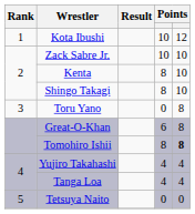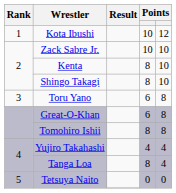 <table class="wikitable mw-collapsible mw-collapsed" plainrowheaders sortable" style="text-align: center">
 <tr>
 <th scope="col" rowspan="2">Rank</th>
 <th scope="col" rowspan="2">Wrestler</th>
 <th scope="col" rowspan="2">Result</th>
 <th scope="col" colspan="2">Points</th>
 </tr>
 <tr>
 <th></th>
 <th></th>
 </tr>
 <tr>
 <td>1</td>
 <td><a href='#'>Kota Ibushi</a></td>
 <td></td>
 <td>10</td>
 <td>12</td>
 </tr>
 <tr>
 <td rowspan="3">2</td>
 <td><a href='#'>Zack Sabre Jr.</a></td>
 <td></td>
 <td>10</td>
 <td>10</td>
 </tr>
 <tr>
 <td><a href='#'>Kenta</a></td>
 <td></td>
 <td>8</td>
 <td>10</td>
 </tr>
 <tr>
 <td><a href='#'>Shingo Takagi</a></td>
 <td></td>
 <td>8</td>
 <td>10</td>
 </tr>
 <tr>
 <td>3</td>
 <td><a href='#'>Toru Yano</a></td>
 <td></td>
-<td>0</td>
+<td>6</td>
 <td>8</td>
 </tr>
 <tr>
 <td rowspan="2" style="background: #BBBBCC;"></td>
 <td style="background: #BBBBCC;"><a href='#'>Great-O-Khan</a></td>
 <td></td>
 <td style="background: #BBBBCC;">6</td>
 <td style="background: #BBBBCC;">8</td>
 </tr>
 <tr>
 <td style="background: #BBBBCC;"><a href='#'>Tomohiro Ishii</a></td>
 <td></td>
 <td style="background: #BBBBCC;">8</td>
-<td style="background: #BBBBCC;"><strong>8</strong></td>
+<td style="background: #BBBBCC;">8</td>
 </tr>
 <tr>
 <td rowspan="2" style="background: #BBBBCC;">4</td>
 <td style="background: #BBBBCC;"><a href='#'>Yujiro Takahashi</a></td>
 <td></td>
 <td style="background: #BBBBCC;">4</td>
 <td style="background: #BBBBCC;">4</td>
 </tr>
 <tr>
 <td style="background: #BBBBCC;"><a href='#'>Tanga Loa</a></td>
 <td></td>
-<td style="background: #BBBBCC;">4</td>
+<td style="background: #BBBBCC;">8</td>
 <td style="background: #BBBBCC;">4</td>
 </tr>
 <tr>
 <td style="background: #BBBBCC;">5</td>
 <td style="background: #BBBBCC;"><a href='#'>Tetsuya Naito</a></td>
 <td></td>
 <td style="background: #BBBBCC;">0</td>
 <td style="background: #BBBBCC;">0</td>
 </tr>
 <tr>
 </tr>
 </table>
